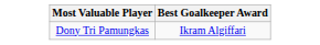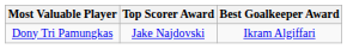 <table class="wikitable" style="text-align:center; margin:auto;">
 <tr>
 <th>Most Valuable Player</th>
+<th>Top Scorer Award</th>
 <th>Best Goalkeeper Award</th>
 </tr>
 <tr>
 <td> <a href='#'>Dony Tri Pamungkas</a></td>
+<td> <a href='#'>Jake Najdovski</a></td>
 <td> <a href='#'>Ikram Algiffari</a></td>
 </tr>
 </table>
